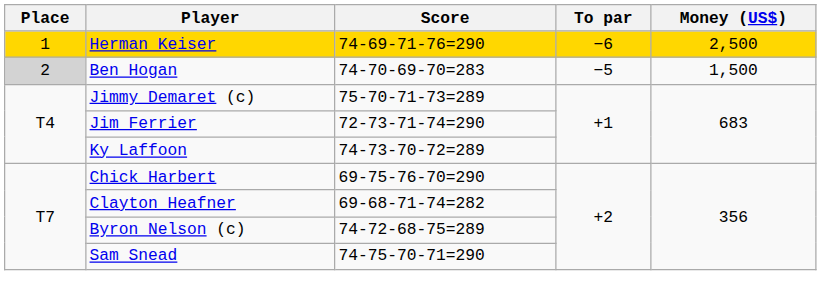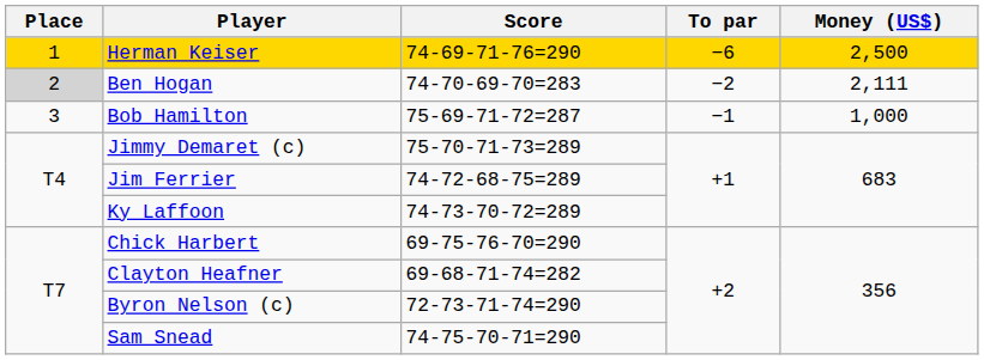 <table class="wikitable" style="width:50em;margin-bottom:0;">
 <tr>
 <th>Place</th>
 <th>Player</th>
 <th>Score</th>
 <th>To par</th>
 <th>Money (<a href='#'>US$</a>)</th>
 </tr>
 <tr style="background:gold">
 <td align=center>1</td>
 <td> <a href='#'>Herman Keiser</a></td>
 <td>74-69-71-76=290</td>
 <td align=center>−6</td>
 <td align=center>2,500</td>
 </tr>
 <tr>
 <td align=center style="background: lightgrey;">2</td>
 <td> <a href='#'>Ben Hogan</a></td>
 <td>74-70-69-70=283</td>
-<td align=center>−5</td>
-<td align=center>1,500</td>
+<td align=center>−2</td>
+<td align=center>2,111</td>
+</tr>
+<tr>
+<td align=center>3</td>
+<td> <a href='#'>Bob Hamilton</a></td>
+<td>75-69-71-72=287</td>
+<td align=center>−1</td>
+<td align=center>1,000</td>
 </tr>
 <tr>
 <td rowspan=3 align=center>T4</td>
 <td> <a href='#'>Jimmy Demaret</a> (c)</td>
 <td>75-70-71-73=289</td>
 <td rowspan=3 align=center>+1</td>
 <td rowspan=3 align=center>683</td>
 </tr>
 <tr>
 <td> <a href='#'>Jim Ferrier</a></td>
-<td>72-73-71-74=290</td>
+<td>74-72-68-75=289</td>
 </tr>
 <tr>
 <td> <a href='#'>Ky Laffoon</a></td>
 <td>74-73-70-72=289</td>
 </tr>
 <tr>
 <td rowspan=4 align=center>T7</td>
 <td> <a href='#'>Chick Harbert</a></td>
 <td>69-75-76-70=290</td>
 <td rowspan=4 align=center>+2</td>
 <td rowspan=4 align=center>356</td>
 </tr>
 <tr>
 <td> <a href='#'>Clayton Heafner</a></td>
 <td>69-68-71-74=282</td>
 </tr>
 <tr>
 <td> <a href='#'>Byron Nelson</a> (c)</td>
-<td>74-72-68-75=289</td>
+<td>72-73-71-74=290</td>
 </tr>
 <tr>
 <td> <a href='#'>Sam Snead</a></td>
 <td>74-75-70-71=290</td>
 </tr>
 </table>
